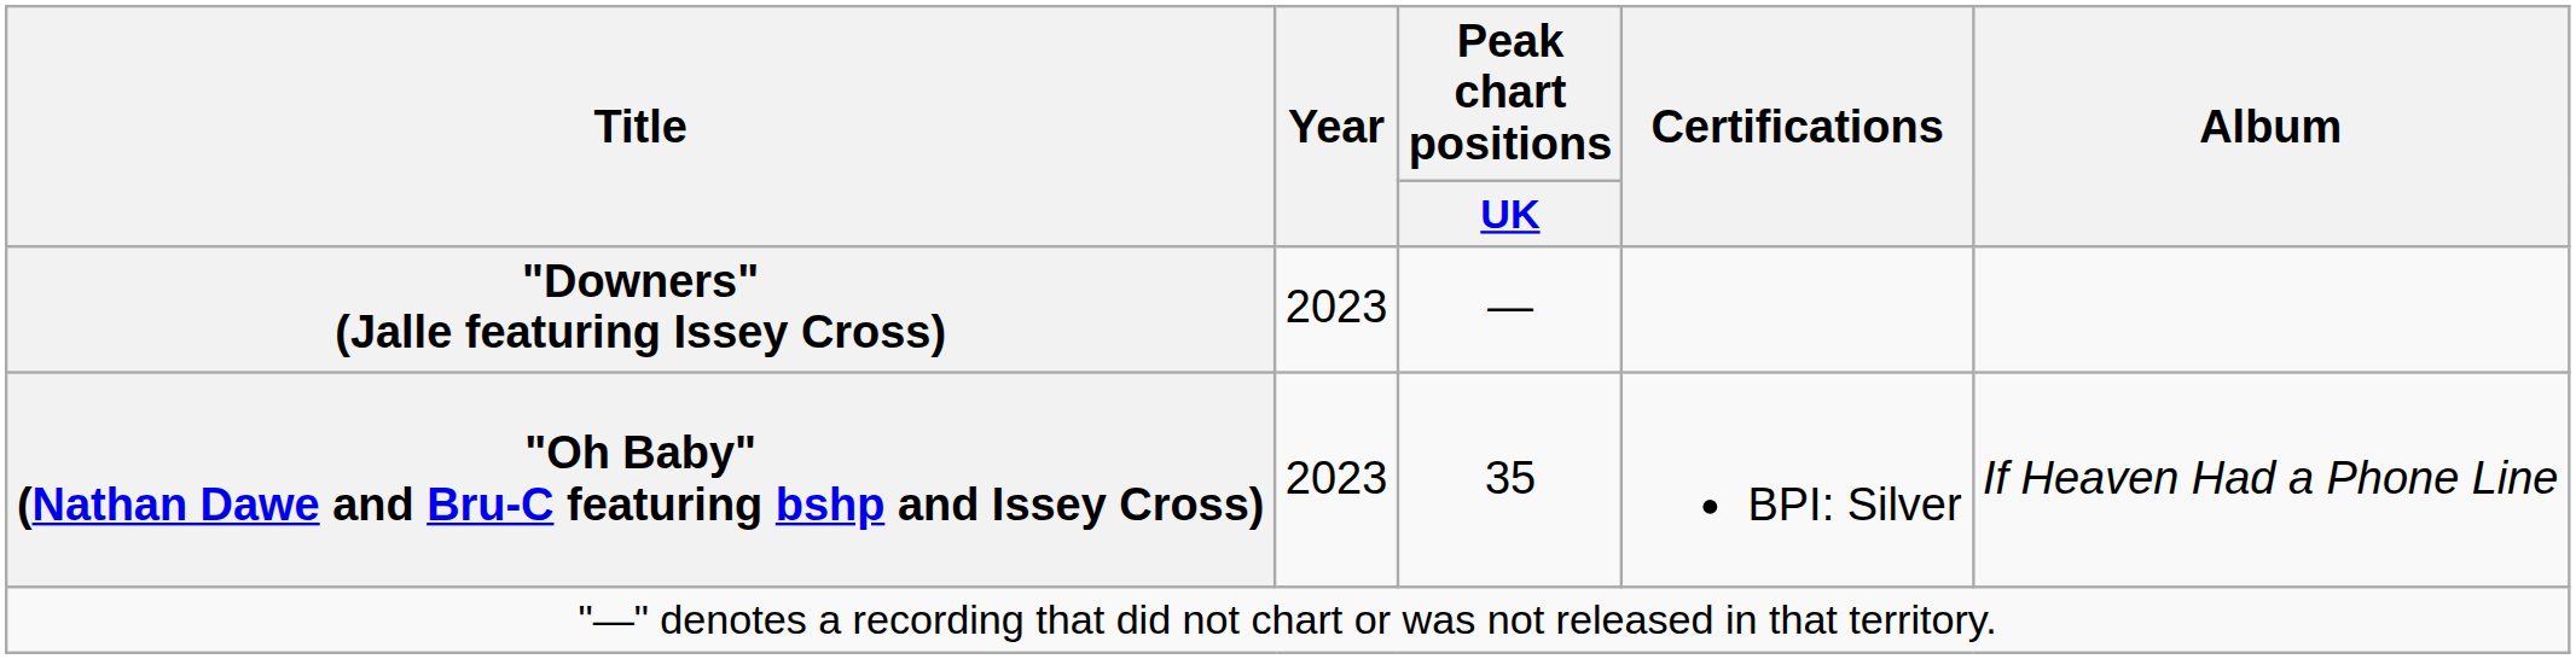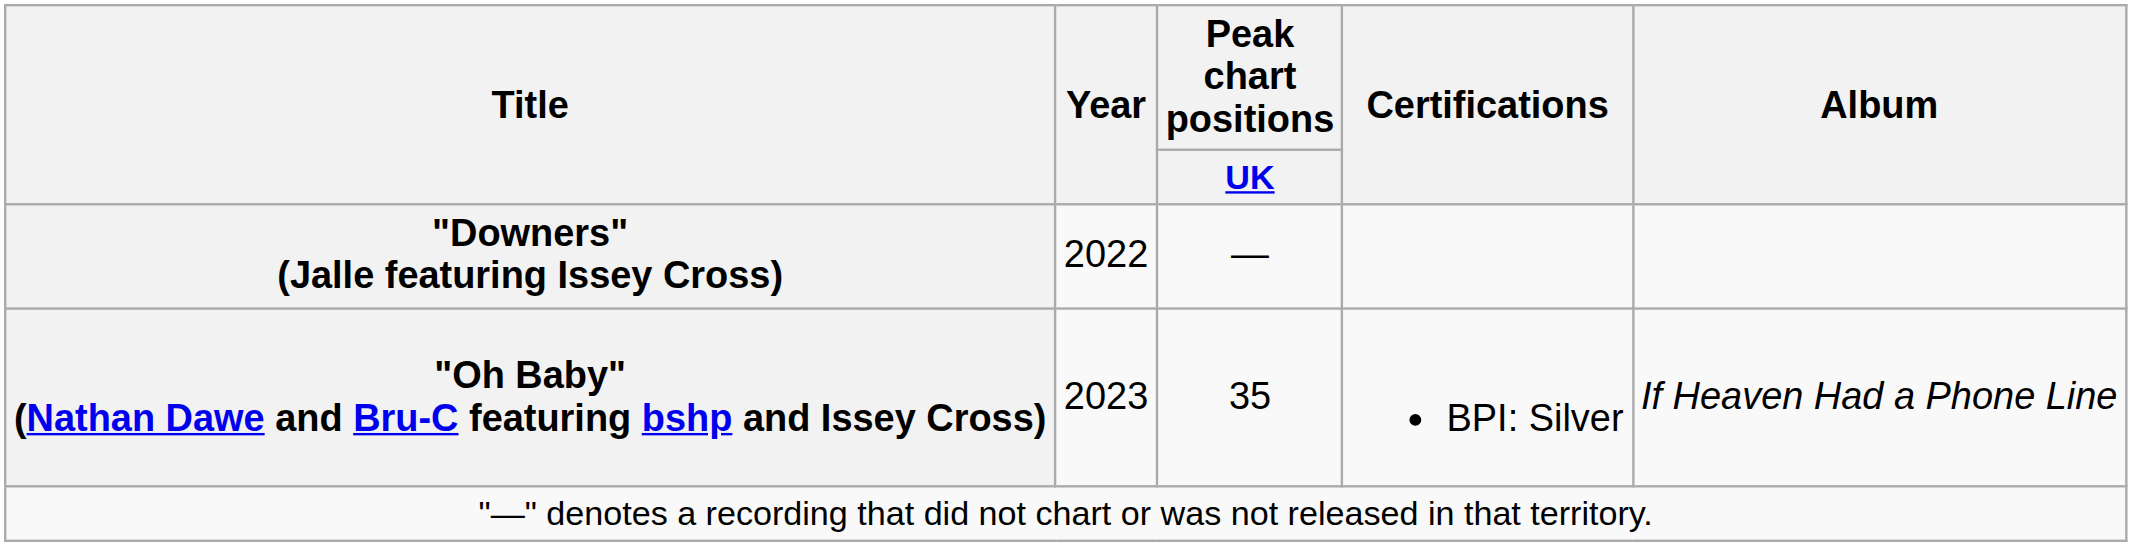 <table class="wikitable plainrowheaders" style="text-align:center;">
 <tr>
 <th scope="col" rowspan="2">Title</th>
 <th scope="col" rowspan="2">Year</th>
 <th scope="col" colspan="1">Peak chart positions</th>
 <th scope="col" rowspan="2">Certifications</th>
 <th rowspan="2" scope="col">Album</th>
 </tr>
 <tr>
 <th scope="col" style="width:3em;font-size:90%;"><a href='#'>UK</a><br></th>
 </tr>
 <tr>
 <th scope="row">"Downers"<br><span>(Jalle featuring Issey Cross)</span></th>
-<td>2023</td>
+<td>2022</td>
 <td>—</td>
 <td></td>
 <td></td>
 </tr>
 <tr>
 <th scope="row">"Oh Baby"<br><span>(<a href='#'>Nathan Dawe</a> and <a href='#'>Bru-C</a> featuring <a href='#'>bshp</a> and Issey Cross)</span></th>
 <td>2023</td>
 <td>35</td>
 <td><br><ul><li>BPI: Silver</li></ul></td>
 <td><em>If Heaven Had a Phone Line</em></td>
 </tr>
 <tr>
 <td colspan="5" style="font-size:90%">"—" denotes a recording that did not chart or was not released in that territory.</td>
 </tr>
 </table>
